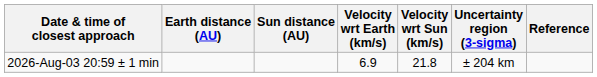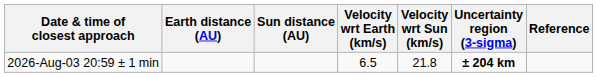 <table class="wikitable" style="text-align: center; font-size: 0.9em;">
 <tr>
 <th>Date & time of<br>closest approach</th>
 <th>Earth distance<br>(<a href='#'>AU</a>)</th>
 <th>Sun distance<br>(AU)</th>
 <th>Velocity<br>wrt Earth<br>(km/s)</th>
 <th>Velocity<br>wrt Sun<br>(km/s)</th>
 <th>Uncertainty<br>region<br>(<a href='#'>3-sigma</a>)</th>
 <th>Reference</th>
 </tr>
 <tr>
 <td>2026-Aug-03 20:59 ± 1 min</td>
 <td></td>
 <td></td>
-<td>6.9</td>
+<td>6.5</td>
 <td>21.8</td>
-<td>± 204 km</td>
+<td><strong>± 204 km</strong></td>
 <td><small></small></td>
 </tr>
 </table>
